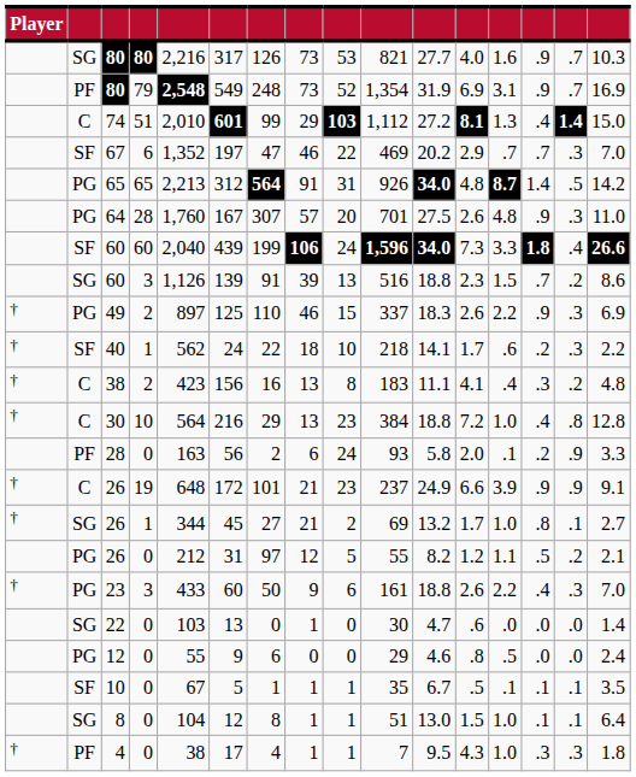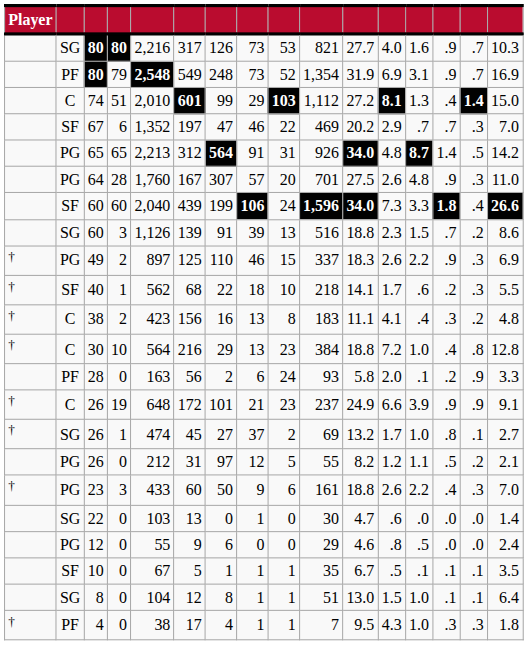 <table class="wikitable sortable" style="font-size: 95%; text-align:right;">
 <tr>
 <th style="background:#BA0C2F; color:#FFFFFF; border-top:#010101 3px solid; border-bottom:#010101 3px solid;">Player</th>
 <th style="background:#BA0C2F; color:#FFFFFF; border-top:#010101 3px solid; border-bottom:#010101 3px solid;"></th>
 <th style="background:#BA0C2F; color:#FFFFFF; border-top:#010101 3px solid; border-bottom:#010101 3px solid;"></th>
 <th style="background:#BA0C2F; color:#FFFFFF; border-top:#010101 3px solid; border-bottom:#010101 3px solid;"></th>
 <th style="background:#BA0C2F; color:#FFFFFF; border-top:#010101 3px solid; border-bottom:#010101 3px solid;"></th>
 <th style="background:#BA0C2F; color:#FFFFFF; border-top:#010101 3px solid; border-bottom:#010101 3px solid;"></th>
 <th style="background:#BA0C2F; color:#FFFFFF; border-top:#010101 3px solid; border-bottom:#010101 3px solid;"></th>
 <th style="background:#BA0C2F; color:#FFFFFF; border-top:#010101 3px solid; border-bottom:#010101 3px solid;"></th>
 <th style="background:#BA0C2F; color:#FFFFFF; border-top:#010101 3px solid; border-bottom:#010101 3px solid;"></th>
 <th style="background:#BA0C2F; color:#FFFFFF; border-top:#010101 3px solid; border-bottom:#010101 3px solid;"></th>
 <th style="background:#BA0C2F; color:#FFFFFF; border-top:#010101 3px solid; border-bottom:#010101 3px solid;"></th>
 <th style="background:#BA0C2F; color:#FFFFFF; border-top:#010101 3px solid; border-bottom:#010101 3px solid;"></th>
 <th style="background:#BA0C2F; color:#FFFFFF; border-top:#010101 3px solid; border-bottom:#010101 3px solid;"></th>
 <th style="background:#BA0C2F; color:#FFFFFF; border-top:#010101 3px solid; border-bottom:#010101 3px solid;"></th>
 <th style="background:#BA0C2F; color:#FFFFFF; border-top:#010101 3px solid; border-bottom:#010101 3px solid;"></th>
 <th style="background:#BA0C2F; color:#FFFFFF; border-top:#010101 3px solid; border-bottom:#010101 3px solid;"></th>
 </tr>
 <tr>
 <td style="text-align:left;"></td>
 <td style="text-align:center;">SG</td>
 <td style="background:#010101; color:#FFFFFF;"><strong>80</strong></td>
 <td style="background:#010101; color:#FFFFFF;"><strong>80</strong></td>
 <td>2,216</td>
 <td>317</td>
 <td>126</td>
 <td>73</td>
 <td>53</td>
 <td>821</td>
 <td>27.7</td>
 <td>4.0</td>
 <td>1.6</td>
 <td>.9</td>
 <td>.7</td>
 <td>10.3</td>
 </tr>
 <tr>
 <td style="text-align:left;"></td>
 <td style="text-align:center;">PF</td>
 <td style="background:#010101; color:#FFFFFF;"><strong>80</strong></td>
 <td>79</td>
 <td style="background:#010101; color:#FFFFFF;"><strong>2,548</strong></td>
 <td>549</td>
 <td>248</td>
 <td>73</td>
 <td>52</td>
 <td>1,354</td>
 <td>31.9</td>
 <td>6.9</td>
 <td>3.1</td>
 <td>.9</td>
 <td>.7</td>
 <td>16.9</td>
 </tr>
 <tr>
 <td style="text-align:left;"></td>
 <td style="text-align:center;">C</td>
 <td>74</td>
 <td>51</td>
 <td>2,010</td>
 <td style="background:#010101; color:#FFFFFF;"><strong>601</strong></td>
 <td>99</td>
 <td>29</td>
 <td style="background:#010101; color:#FFFFFF;"><strong>103</strong></td>
 <td>1,112</td>
 <td>27.2</td>
 <td style="background:#010101; color:#FFFFFF;"><strong>8.1</strong></td>
 <td>1.3</td>
 <td>.4</td>
 <td style="background:#010101; color:#FFFFFF;"><strong>1.4</strong></td>
 <td>15.0</td>
 </tr>
 <tr>
 <td style="text-align:left;"></td>
 <td style="text-align:center;">SF</td>
 <td>67</td>
 <td>6</td>
 <td>1,352</td>
 <td>197</td>
 <td>47</td>
 <td>46</td>
 <td>22</td>
 <td>469</td>
 <td>20.2</td>
 <td>2.9</td>
 <td>.7</td>
 <td>.7</td>
 <td>.3</td>
 <td>7.0</td>
 </tr>
 <tr>
 <td style="text-align:left;"></td>
 <td style="text-align:center;">PG</td>
 <td>65</td>
 <td>65</td>
 <td>2,213</td>
 <td>312</td>
 <td style="background:#010101; color:#FFFFFF;"><strong>564</strong></td>
 <td>91</td>
 <td>31</td>
 <td>926</td>
 <td style="background:#010101; color:#FFFFFF;"><strong>34.0</strong></td>
 <td>4.8</td>
 <td style="background:#010101; color:#FFFFFF;"><strong>8.7</strong></td>
 <td>1.4</td>
 <td>.5</td>
 <td>14.2</td>
 </tr>
 <tr>
 <td style="text-align:left;"></td>
 <td style="text-align:center;">PG</td>
 <td>64</td>
 <td>28</td>
 <td>1,760</td>
 <td>167</td>
 <td>307</td>
 <td>57</td>
 <td>20</td>
 <td>701</td>
 <td>27.5</td>
 <td>2.6</td>
 <td>4.8</td>
 <td>.9</td>
 <td>.3</td>
 <td>11.0</td>
 </tr>
 <tr>
 <td style="text-align:left;"></td>
 <td style="text-align:center;">SF</td>
 <td>60</td>
 <td>60</td>
 <td>2,040</td>
 <td>439</td>
 <td>199</td>
 <td style="background:#010101; color:#FFFFFF;"><strong>106</strong></td>
 <td>24</td>
 <td style="background:#010101; color:#FFFFFF;"><strong>1,596</strong></td>
 <td style="background:#010101; color:#FFFFFF;"><strong>34.0</strong></td>
 <td>7.3</td>
 <td>3.3</td>
 <td style="background:#010101; color:#FFFFFF;"><strong>1.8</strong></td>
 <td>.4</td>
 <td style="background:#010101; color:#FFFFFF;"><strong>26.6</strong></td>
 </tr>
 <tr>
 <td style="text-align:left;"></td>
 <td style="text-align:center;">SG</td>
 <td>60</td>
 <td>3</td>
 <td>1,126</td>
 <td>139</td>
 <td>91</td>
 <td>39</td>
 <td>13</td>
 <td>516</td>
 <td>18.8</td>
 <td>2.3</td>
 <td>1.5</td>
 <td>.7</td>
 <td>.2</td>
 <td>8.6</td>
 </tr>
 <tr>
 <td style="text-align:left;"><sup>†</sup></td>
 <td style="text-align:center;">PG</td>
 <td>49</td>
 <td>2</td>
 <td>897</td>
 <td>125</td>
 <td>110</td>
 <td>46</td>
 <td>15</td>
 <td>337</td>
 <td>18.3</td>
 <td>2.6</td>
 <td>2.2</td>
 <td>.9</td>
 <td>.3</td>
 <td>6.9</td>
 </tr>
 <tr>
 <td style="text-align:left;"><sup>†</sup></td>
 <td style="text-align:center;">SF</td>
 <td>40</td>
 <td>1</td>
 <td>562</td>
-<td>24</td>
+<td>68</td>
 <td>22</td>
 <td>18</td>
 <td>10</td>
 <td>218</td>
 <td>14.1</td>
 <td>1.7</td>
 <td>.6</td>
 <td>.2</td>
 <td>.3</td>
-<td>2.2</td>
+<td>5.5</td>
 </tr>
 <tr>
 <td style="text-align:left;"><sup>†</sup></td>
 <td style="text-align:center;">C</td>
 <td>38</td>
 <td>2</td>
 <td>423</td>
 <td>156</td>
 <td>16</td>
 <td>13</td>
 <td>8</td>
 <td>183</td>
 <td>11.1</td>
 <td>4.1</td>
 <td>.4</td>
 <td>.3</td>
 <td>.2</td>
 <td>4.8</td>
 </tr>
 <tr>
 <td style="text-align:left;"><sup>†</sup></td>
 <td style="text-align:center;">C</td>
 <td>30</td>
 <td>10</td>
 <td>564</td>
 <td>216</td>
 <td>29</td>
 <td>13</td>
 <td>23</td>
 <td>384</td>
 <td>18.8</td>
 <td>7.2</td>
 <td>1.0</td>
 <td>.4</td>
 <td>.8</td>
 <td>12.8</td>
 </tr>
 <tr>
 <td style="text-align:left;"></td>
 <td style="text-align:center;">PF</td>
 <td>28</td>
 <td>0</td>
 <td>163</td>
 <td>56</td>
 <td>2</td>
 <td>6</td>
 <td>24</td>
 <td>93</td>
 <td>5.8</td>
 <td>2.0</td>
 <td>.1</td>
 <td>.2</td>
 <td>.9</td>
 <td>3.3</td>
 </tr>
 <tr>
 <td style="text-align:left;"><sup>†</sup></td>
 <td style="text-align:center;">C</td>
 <td>26</td>
 <td>19</td>
 <td>648</td>
 <td>172</td>
 <td>101</td>
 <td>21</td>
 <td>23</td>
 <td>237</td>
 <td>24.9</td>
 <td>6.6</td>
 <td>3.9</td>
 <td>.9</td>
 <td>.9</td>
 <td>9.1</td>
 </tr>
 <tr>
 <td style="text-align:left;"><sup>†</sup></td>
 <td style="text-align:center;">SG</td>
 <td>26</td>
 <td>1</td>
-<td>344</td>
+<td>474</td>
 <td>45</td>
 <td>27</td>
-<td>21</td>
+<td>37</td>
 <td>2</td>
 <td>69</td>
 <td>13.2</td>
 <td>1.7</td>
 <td>1.0</td>
 <td>.8</td>
 <td>.1</td>
 <td>2.7</td>
 </tr>
 <tr>
 <td style="text-align:left;"></td>
 <td style="text-align:center;">PG</td>
 <td>26</td>
 <td>0</td>
 <td>212</td>
 <td>31</td>
 <td>97</td>
 <td>12</td>
 <td>5</td>
 <td>55</td>
 <td>8.2</td>
 <td>1.2</td>
 <td>1.1</td>
 <td>.5</td>
 <td>.2</td>
 <td>2.1</td>
 </tr>
 <tr>
 <td style="text-align:left;"><sup>†</sup></td>
 <td style="text-align:center;">PG</td>
 <td>23</td>
 <td>3</td>
 <td>433</td>
 <td>60</td>
 <td>50</td>
 <td>9</td>
 <td>6</td>
 <td>161</td>
 <td>18.8</td>
 <td>2.6</td>
 <td>2.2</td>
 <td>.4</td>
 <td>.3</td>
 <td>7.0</td>
 </tr>
 <tr>
 <td style="text-align:left;"></td>
 <td style="text-align:center;">SG</td>
 <td>22</td>
 <td>0</td>
 <td>103</td>
 <td>13</td>
 <td>0</td>
 <td>1</td>
 <td>0</td>
 <td>30</td>
 <td>4.7</td>
 <td>.6</td>
 <td>.0</td>
 <td>.0</td>
 <td>.0</td>
 <td>1.4</td>
 </tr>
 <tr>
 <td style="text-align:left;"></td>
 <td style="text-align:center;">PG</td>
 <td>12</td>
 <td>0</td>
 <td>55</td>
 <td>9</td>
 <td>6</td>
 <td>0</td>
 <td>0</td>
 <td>29</td>
 <td>4.6</td>
 <td>.8</td>
 <td>.5</td>
 <td>.0</td>
 <td>.0</td>
 <td>2.4</td>
 </tr>
 <tr>
 <td style="text-align:left;"></td>
 <td style="text-align:center;">SF</td>
 <td>10</td>
 <td>0</td>
 <td>67</td>
 <td>5</td>
 <td>1</td>
 <td>1</td>
 <td>1</td>
 <td>35</td>
 <td>6.7</td>
 <td>.5</td>
 <td>.1</td>
 <td>.1</td>
 <td>.1</td>
 <td>3.5</td>
 </tr>
 <tr>
 <td style="text-align:left;"></td>
 <td style="text-align:center;">SG</td>
 <td>8</td>
 <td>0</td>
 <td>104</td>
 <td>12</td>
 <td>8</td>
 <td>1</td>
 <td>1</td>
 <td>51</td>
 <td>13.0</td>
 <td>1.5</td>
 <td>1.0</td>
 <td>.1</td>
 <td>.1</td>
 <td>6.4</td>
 </tr>
 <tr>
 <td style="text-align:left;"><sup>†</sup></td>
 <td style="text-align:center;">PF</td>
 <td>4</td>
 <td>0</td>
 <td>38</td>
 <td>17</td>
 <td>4</td>
 <td>1</td>
 <td>1</td>
 <td>7</td>
 <td>9.5</td>
 <td>4.3</td>
 <td>1.0</td>
 <td>.3</td>
 <td>.3</td>
 <td>1.8</td>
 </tr>
 </table>
